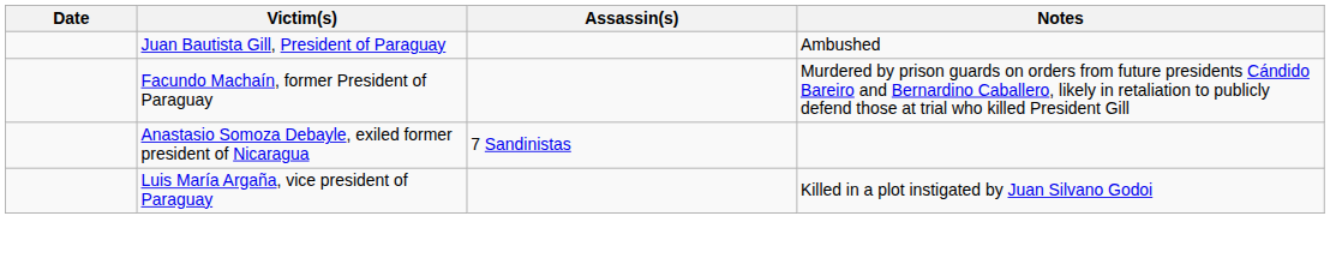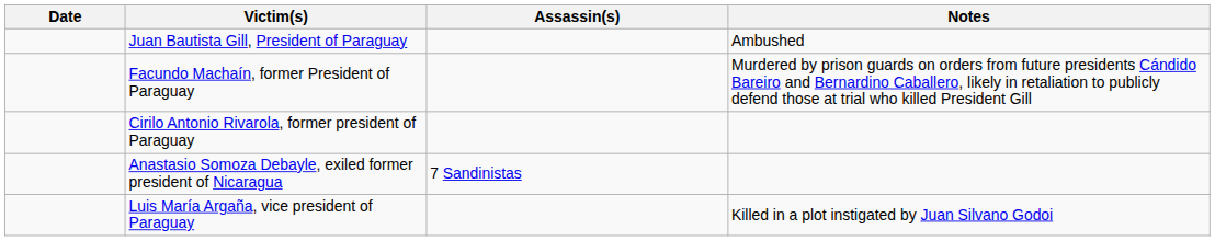 <table class="wikitable sortable" style="width:100%">
 <tr>
 <th style="width:10%">Date</th>
 <th style="width:25%">Victim(s)</th>
 <th style="width:25%">Assassin(s)</th>
 <th style="width:40%">Notes</th>
 </tr>
 <tr>
 <td></td>
 <td><a href='#'>Juan Bautista Gill</a>, <a href='#'>President of Paraguay</a></td>
 <td></td>
 <td>Ambushed</td>
 </tr>
 <tr>
 <td></td>
 <td><a href='#'>Facundo Machaín</a>, former President of Paraguay</td>
 <td></td>
 <td>Murdered by prison guards on orders from future presidents <a href='#'>Cándido Bareiro</a> and <a href='#'>Bernardino Caballero</a>, likely in retaliation to publicly defend those at trial who killed President Gill</td>
 </tr>
 <tr>
 <td></td>
+<td><a href='#'>Cirilo Antonio Rivarola</a>, former president of Paraguay</td>
+<td></td>
+<td></td>
+</tr>
+<tr>
+<td></td>
 <td><a href='#'>Anastasio Somoza Debayle</a>, exiled former president of <a href='#'>Nicaragua</a></td>
 <td>7 <a href='#'>Sandinistas</a></td>
 <td></td>
 </tr>
 <tr>
 <td></td>
 <td><a href='#'>Luis María Argaña</a>, vice president of <a href='#'>Paraguay</a></td>
 <td></td>
 <td>Killed in a plot instigated by <a href='#'>Juan Silvano Godoi</a></td>
 </tr>
 </table>
